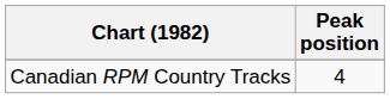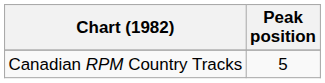 <table class="wikitable sortable">
 <tr>
 <th align="left">Chart (1982)</th>
 <th align="center">Peak<br>position</th>
 </tr>
 <tr>
 </tr>
 <tr>
 <td align="left">Canadian <em>RPM</em> Country Tracks</td>
-<td align="center">4</td>
+<td align="center">5</td>
 </tr>
 </table>
